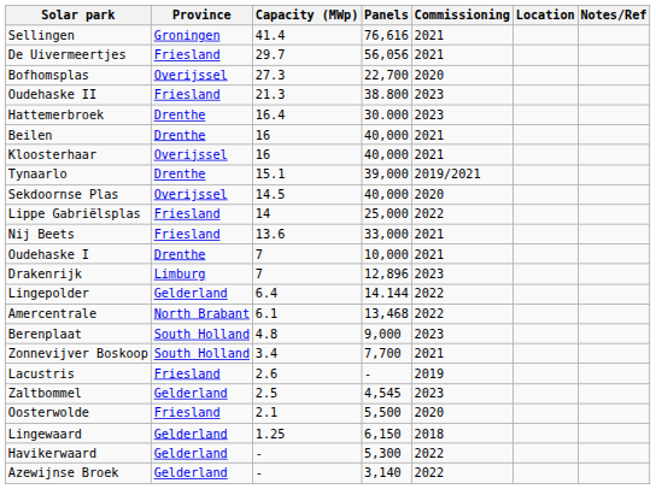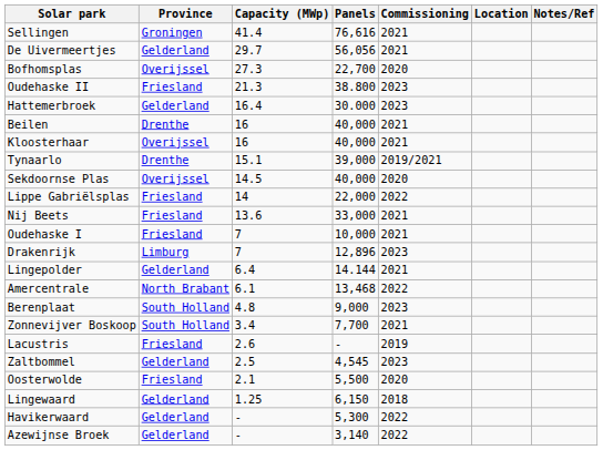 <table class="wikitable">
 <tr>
 <th>Solar park</th>
 <th>Province</th>
 <th>Capacity (MWp)</th>
 <th>Panels</th>
 <th>Commissioning</th>
 <th>Location</th>
 <th>Notes/Ref</th>
 </tr>
 <tr>
 <td>Sellingen</td>
 <td><a href='#'>Groningen</a></td>
 <td>41.4</td>
 <td>76,616</td>
 <td>2021</td>
 <td></td>
 <td></td>
 </tr>
 <tr>
 <td>De Uivermeertjes</td>
-<td><a href='#'>Friesland</a></td>
+<td><a href='#'>Gelderland</a></td>
 <td>29.7</td>
 <td>56,056</td>
 <td>2021</td>
 <td></td>
 <td></td>
 </tr>
 <tr>
 <td>Bofhomsplas</td>
 <td><a href='#'>Overijssel</a></td>
 <td>27.3</td>
 <td>22,700</td>
 <td>2020</td>
 <td></td>
 <td></td>
 </tr>
 <tr>
 <td>Oudehaske II</td>
 <td><a href='#'>Friesland</a></td>
 <td>21.3</td>
 <td>38.800</td>
 <td>2023</td>
 <td></td>
 <td></td>
 </tr>
 <tr>
 <td>Hattemerbroek</td>
-<td><a href='#'>Drenthe</a></td>
+<td><a href='#'>Gelderland</a></td>
 <td>16.4</td>
 <td>30.000</td>
 <td>2023</td>
 <td></td>
 <td></td>
 </tr>
 <tr>
 <td>Beilen</td>
 <td><a href='#'>Drenthe</a></td>
 <td>16</td>
 <td>40,000</td>
 <td>2021</td>
 <td></td>
 <td></td>
 </tr>
 <tr>
 <td>Kloosterhaar</td>
 <td><a href='#'>Overijssel</a></td>
 <td>16</td>
 <td>40,000</td>
 <td>2021</td>
 <td></td>
 <td></td>
 </tr>
 <tr>
 <td>Tynaarlo</td>
 <td><a href='#'>Drenthe</a></td>
 <td>15.1</td>
 <td>39,000</td>
 <td>2019/2021</td>
 <td></td>
 <td></td>
 </tr>
 <tr>
 <td>Sekdoornse Plas</td>
 <td><a href='#'>Overijssel</a></td>
 <td>14.5</td>
 <td>40,000</td>
 <td>2020</td>
 <td></td>
 <td></td>
 </tr>
 <tr>
 <td>Lippe Gabriëlsplas</td>
 <td><a href='#'>Friesland</a></td>
 <td>14</td>
-<td>25,000</td>
+<td>22,000</td>
 <td>2022</td>
 <td></td>
 <td></td>
 </tr>
 <tr>
 <td>Nij Beets</td>
 <td><a href='#'>Friesland</a></td>
 <td>13.6</td>
 <td>33,000</td>
 <td>2021</td>
 <td></td>
 <td></td>
 </tr>
 <tr>
 <td>Oudehaske I</td>
-<td><a href='#'>Drenthe</a></td>
+<td><a href='#'>Friesland</a></td>
 <td>7</td>
 <td>10,000</td>
 <td>2021</td>
 <td></td>
 <td></td>
 </tr>
 <tr>
 <td>Drakenrijk</td>
 <td><a href='#'>Limburg</a></td>
 <td>7</td>
 <td>12,896</td>
 <td>2023</td>
 <td></td>
 <td></td>
 </tr>
 <tr>
 <td>Lingepolder</td>
 <td><a href='#'>Gelderland</a></td>
 <td>6.4</td>
 <td>14.144</td>
-<td>2022</td>
+<td>2021</td>
 <td></td>
 <td></td>
 </tr>
 <tr>
 <td>Amercentrale</td>
 <td><a href='#'>North Brabant</a></td>
 <td>6.1</td>
 <td>13,468</td>
 <td>2022</td>
 <td></td>
 <td></td>
 </tr>
 <tr>
 <td>Berenplaat</td>
 <td><a href='#'>South Holland</a></td>
 <td>4.8</td>
 <td>9,000</td>
 <td>2023</td>
 <td></td>
 <td></td>
 </tr>
 <tr>
 <td>Zonnevijver Boskoop</td>
 <td><a href='#'>South Holland</a></td>
 <td>3.4</td>
 <td>7,700</td>
 <td>2021</td>
 <td></td>
 <td></td>
 </tr>
 <tr>
 <td>Lacustris</td>
 <td><a href='#'>Friesland</a></td>
 <td>2.6</td>
 <td>-</td>
 <td>2019</td>
 <td></td>
 <td></td>
 </tr>
 <tr>
 <td>Zaltbommel</td>
 <td><a href='#'>Gelderland</a></td>
 <td>2.5</td>
 <td>4,545</td>
 <td>2023</td>
 <td></td>
 <td></td>
 </tr>
 <tr>
 <td>Oosterwolde</td>
 <td><a href='#'>Friesland</a></td>
 <td>2.1</td>
 <td>5,500</td>
 <td>2020</td>
 <td></td>
 <td></td>
 </tr>
 <tr>
 <td>Lingewaard</td>
 <td><a href='#'>Gelderland</a></td>
 <td>1.25</td>
 <td>6,150</td>
 <td>2018</td>
 <td></td>
 <td></td>
 </tr>
 <tr>
 <td>Havikerwaard</td>
 <td><a href='#'>Gelderland</a></td>
 <td>-</td>
 <td>5,300</td>
 <td>2022</td>
 <td></td>
 <td></td>
 </tr>
 <tr>
 <td>Azewijnse Broek</td>
 <td><a href='#'>Gelderland</a></td>
 <td>-</td>
 <td>3,140</td>
 <td>2022</td>
 <td></td>
 <td></td>
 </tr>
 </table>
